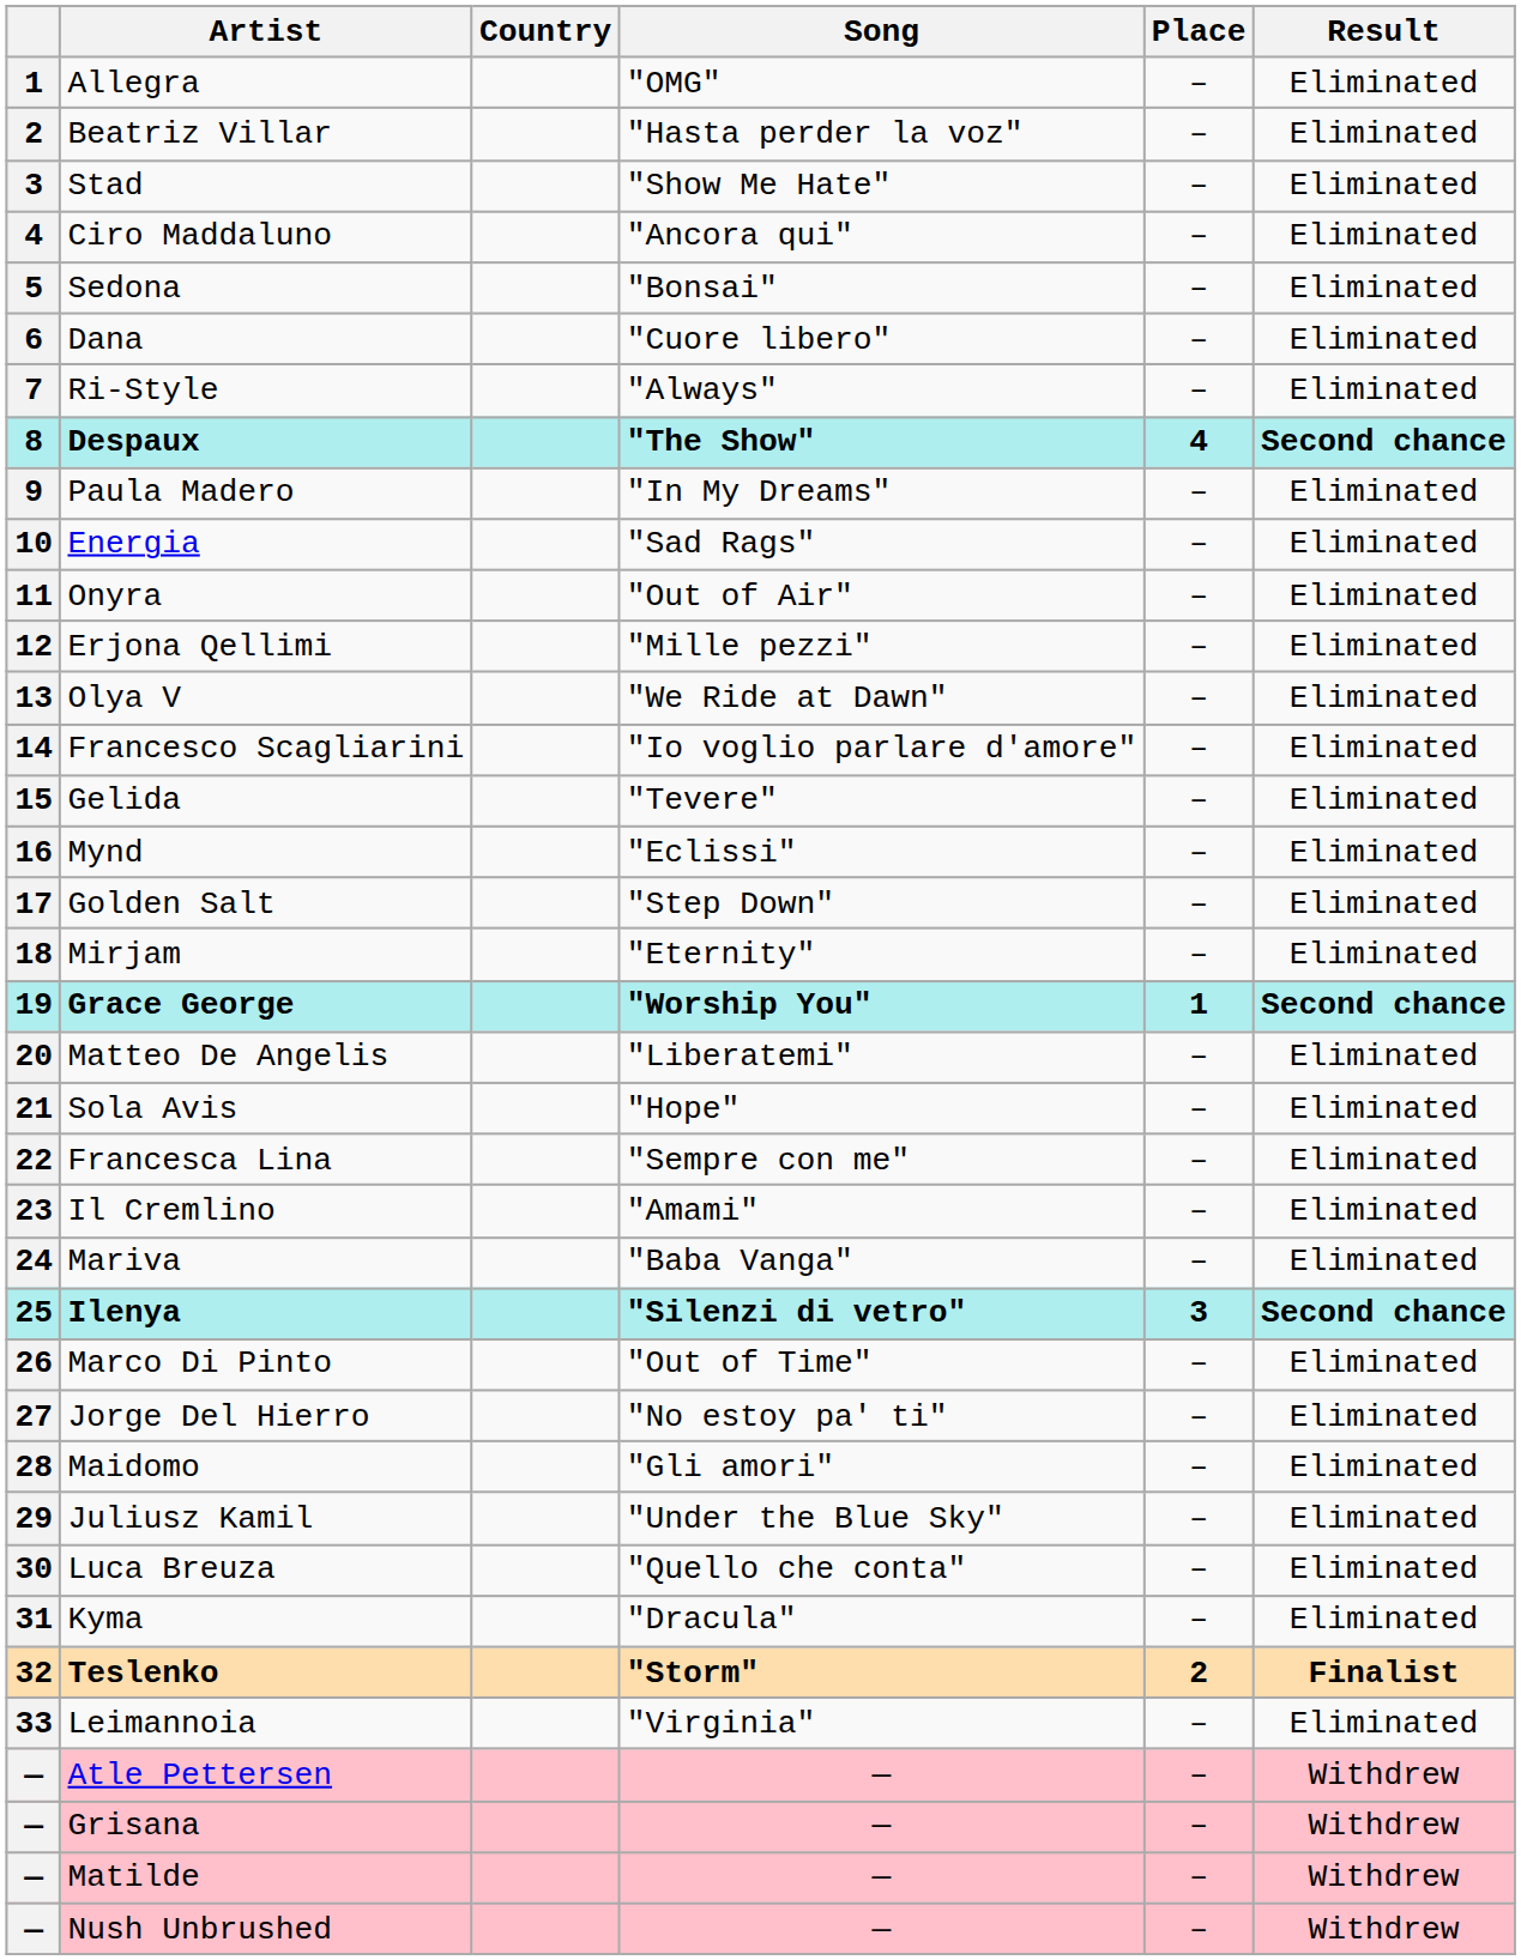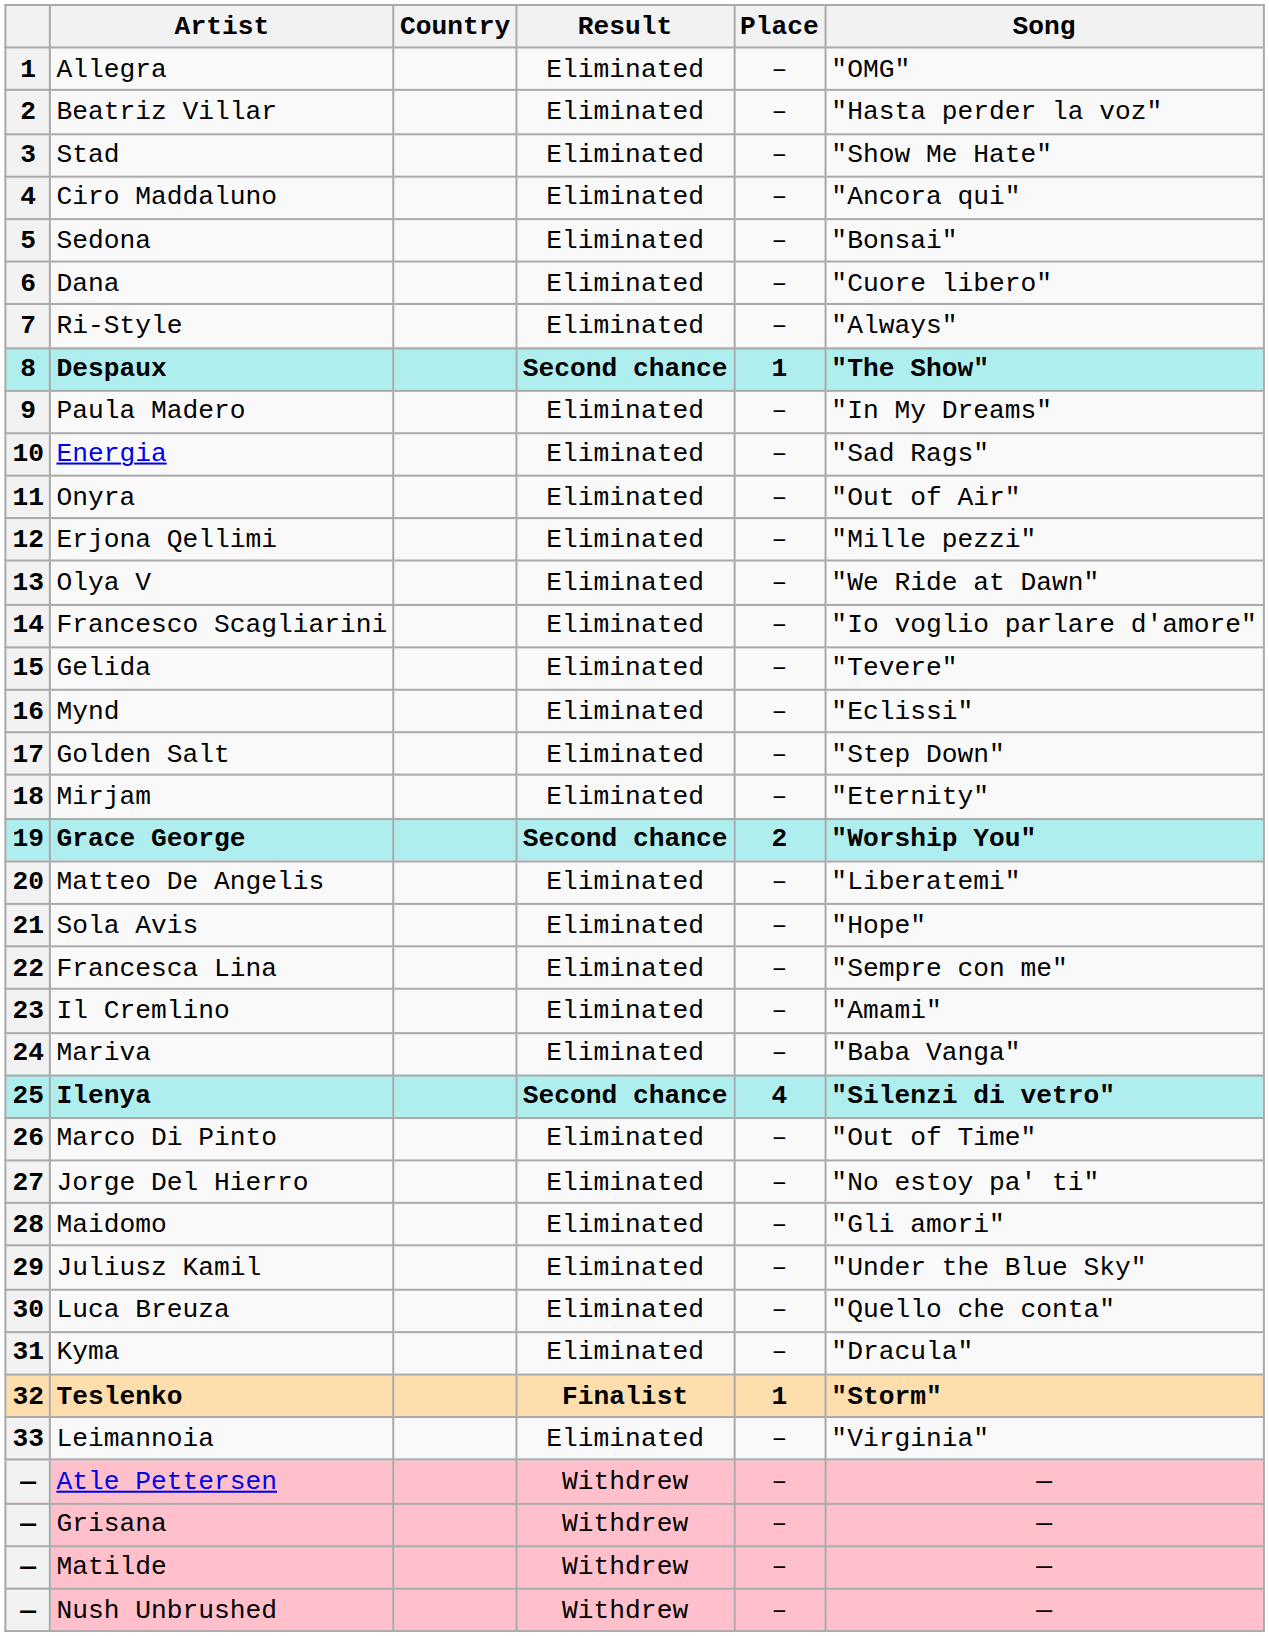 <table class="sortable wikitable plainrowheaders" style="margin: 1em auto 1em auto; text-align:center;">
 <tr>
 <th></th>
 <th>Artist</th>
 <th>Country</th>
+<th>Result</th>
+<th>Place</th>
 <th>Song</th>
-<th>Place</th>
-<th>Result</th>
 </tr>
 <tr>
 <th scope="row" style="text-align:center;">1</th>
 <td align="left">Allegra</td>
 <td align="left"></td>
+<td data-sort-value="5">Eliminated</td>
+<td data-sort-value="5">–</td>
 <td align="left">"OMG"</td>
-<td data-sort-value="5">–</td>
-<td data-sort-value="5">Eliminated</td>
 </tr>
 <tr>
 <th scope="row" style="text-align:center;">2</th>
 <td align="left">Beatriz Villar</td>
 <td align="left"></td>
+<td data-sort-value="5">Eliminated</td>
+<td data-sort-value="5">–</td>
 <td align="left">"Hasta perder la voz"</td>
-<td data-sort-value="5">–</td>
-<td data-sort-value="5">Eliminated</td>
 </tr>
 <tr>
 <th scope="row" style="text-align:center;">3</th>
 <td align="left">Stad</td>
 <td align="left"></td>
+<td data-sort-value="5">Eliminated</td>
+<td data-sort-value="5">–</td>
 <td align="left">"Show Me Hate"</td>
-<td data-sort-value="5">–</td>
-<td data-sort-value="5">Eliminated</td>
 </tr>
 <tr>
 <th scope="row" style="text-align:center;">4</th>
 <td align="left">Ciro Maddaluno</td>
 <td align="left"></td>
+<td data-sort-value="5">Eliminated</td>
+<td data-sort-value="5">–</td>
 <td align="left">"Ancora qui"</td>
-<td data-sort-value="5">–</td>
-<td data-sort-value="5">Eliminated</td>
 </tr>
 <tr>
 <th scope="row" style="text-align:center;">5</th>
 <td align="left">Sedona</td>
 <td align="left"></td>
+<td data-sort-value="5">Eliminated</td>
+<td data-sort-value="5">–</td>
 <td align="left">"Bonsai"</td>
-<td data-sort-value="5">–</td>
-<td data-sort-value="5">Eliminated</td>
 </tr>
 <tr>
 <th scope="row" style="text-align:center;">6</th>
 <td align="left">Dana</td>
 <td align="left"></td>
+<td data-sort-value="5">Eliminated</td>
+<td data-sort-value="5">–</td>
 <td align="left">"Cuore libero"</td>
-<td data-sort-value="5">–</td>
-<td data-sort-value="5">Eliminated</td>
 </tr>
 <tr>
 <th scope="row" style="text-align:center;">7</th>
 <td align="left">Ri-Style</td>
 <td align="left"></td>
+<td data-sort-value="5">Eliminated</td>
+<td data-sort-value="5">–</td>
 <td align="left">"Always"</td>
-<td data-sort-value="5">–</td>
-<td data-sort-value="5">Eliminated</td>
 </tr>
 <tr style="font-weight:bold; background:paleturquoise;">
 <th scope="row" style="text-align:center; font-weight:bold; background:paleturquoise;">8</th>
 <td align="left">Despaux</td>
 <td align="left"></td>
+<td data-sort-value="4">Second chance</td>
+<td>1</td>
 <td align="left">"The Show"</td>
-<td data-sort-value="4">4</td>
-<td data-sort-value="4">Second chance</td>
 </tr>
 <tr>
 <th scope="row" style="text-align:center;">9</th>
 <td align="left">Paula Madero</td>
 <td align="left"></td>
+<td data-sort-value="5">Eliminated</td>
+<td data-sort-value="5">–</td>
 <td align="left">"In My Dreams"</td>
-<td data-sort-value="5">–</td>
-<td data-sort-value="5">Eliminated</td>
 </tr>
 <tr>
 <th scope="row" style="text-align:center;">10</th>
 <td align="left"><a href='#'>Energia</a></td>
 <td align="left"></td>
+<td data-sort-value="5">Eliminated</td>
+<td data-sort-value="5">–</td>
 <td align="left">"Sad Rags"</td>
-<td data-sort-value="5">–</td>
-<td data-sort-value="5">Eliminated</td>
 </tr>
 <tr>
 <th scope="row" style="text-align:center;">11</th>
 <td align="left">Onyra</td>
 <td align="left"></td>
+<td data-sort-value="5">Eliminated</td>
+<td data-sort-value="5">–</td>
 <td align="left">"Out of Air"</td>
-<td data-sort-value="5">–</td>
-<td data-sort-value="5">Eliminated</td>
 </tr>
 <tr>
 <th scope="row" style="text-align:center;">12</th>
 <td align="left">Erjona Qellimi</td>
 <td align="left"></td>
+<td data-sort-value="5">Eliminated</td>
+<td data-sort-value="5">–</td>
 <td align="left">"Mille pezzi"</td>
-<td data-sort-value="5">–</td>
-<td data-sort-value="5">Eliminated</td>
 </tr>
 <tr>
 <th scope="row" style="text-align:center;">13</th>
 <td align="left">Olya V</td>
 <td align="left"></td>
+<td data-sort-value="5">Eliminated</td>
+<td data-sort-value="5">–</td>
 <td align="left">"We Ride at Dawn"</td>
-<td data-sort-value="5">–</td>
-<td data-sort-value="5">Eliminated</td>
 </tr>
 <tr>
 <th scope="row" style="text-align:center;">14</th>
 <td align="left">Francesco Scagliarini</td>
 <td align="left"></td>
+<td data-sort-value="5">Eliminated</td>
+<td data-sort-value="5">–</td>
 <td align="left">"Io voglio parlare d'amore"</td>
-<td data-sort-value="5">–</td>
-<td data-sort-value="5">Eliminated</td>
 </tr>
 <tr>
 <th scope="row" style="text-align:center;">15</th>
 <td align="left">Gelida</td>
 <td align="left"></td>
+<td data-sort-value="5">Eliminated</td>
+<td data-sort-value="5">–</td>
 <td align="left">"Tevere"</td>
-<td data-sort-value="5">–</td>
-<td data-sort-value="5">Eliminated</td>
 </tr>
 <tr>
 <th scope="row" style="text-align:center;">16</th>
 <td align="left">Mynd</td>
 <td align="left"></td>
+<td data-sort-value="5">Eliminated</td>
+<td data-sort-value="5">–</td>
 <td align="left">"Eclissi"</td>
-<td data-sort-value="5">–</td>
-<td data-sort-value="5">Eliminated</td>
 </tr>
 <tr>
 <th scope="row" style="text-align:center;">17</th>
 <td align="left">Golden Salt</td>
 <td align="left"></td>
+<td data-sort-value="5">Eliminated</td>
+<td data-sort-value="5">–</td>
 <td align="left">"Step Down"</td>
-<td data-sort-value="5">–</td>
-<td data-sort-value="5">Eliminated</td>
 </tr>
 <tr>
 <th scope="row" style="text-align:center;">18</th>
 <td align="left">Mirjam</td>
 <td align="left"></td>
+<td data-sort-value="5">Eliminated</td>
+<td data-sort-value="5">–</td>
 <td align="left">"Eternity"</td>
-<td data-sort-value="5">–</td>
-<td data-sort-value="5">Eliminated</td>
 </tr>
 <tr style="font-weight:bold; background:paleturquoise;">
 <th scope="row" style="text-align:center; font-weight:bold; background:paleturquoise;">19</th>
 <td align="left">Grace George</td>
 <td align="left"></td>
+<td data-sort-value="2">Second chance</td>
+<td data-sort-value="2">2</td>
 <td align="left">"Worship You"</td>
-<td>1</td>
-<td data-sort-value="2">Second chance</td>
 </tr>
 <tr>
 <th scope="row" style="text-align:center;">20</th>
 <td align="left">Matteo De Angelis</td>
 <td align="left"></td>
+<td data-sort-value="5">Eliminated</td>
+<td data-sort-value="5">–</td>
 <td align="left">"Liberatemi"</td>
-<td data-sort-value="5">–</td>
-<td data-sort-value="5">Eliminated</td>
 </tr>
 <tr>
 <th scope="row" style="text-align:center;">21</th>
 <td align="left">Sola Avis</td>
 <td align="left"></td>
+<td data-sort-value="5">Eliminated</td>
+<td data-sort-value="5">–</td>
 <td align="left">"Hope"</td>
-<td data-sort-value="5">–</td>
-<td data-sort-value="5">Eliminated</td>
 </tr>
 <tr>
 <th scope="row" style="text-align:center;">22</th>
 <td align="left">Francesca Lina</td>
 <td align="left"></td>
+<td data-sort-value="5">Eliminated</td>
+<td data-sort-value="5">–</td>
 <td align="left">"Sempre con me"</td>
-<td data-sort-value="5">–</td>
-<td data-sort-value="5">Eliminated</td>
 </tr>
 <tr>
 <th scope="row" style="text-align:center;">23</th>
 <td align="left">Il Cremlino</td>
 <td align="left"></td>
+<td data-sort-value="5">Eliminated</td>
+<td data-sort-value="5">–</td>
 <td align="left">"Amami"</td>
-<td data-sort-value="5">–</td>
-<td data-sort-value="5">Eliminated</td>
 </tr>
 <tr>
 <th scope="row" style="text-align:center;">24</th>
 <td align="left">Mariva</td>
 <td align="left"></td>
+<td data-sort-value="5">Eliminated</td>
+<td data-sort-value="5">–</td>
 <td align="left">"Baba Vanga"</td>
-<td data-sort-value="5">–</td>
-<td data-sort-value="5">Eliminated</td>
 </tr>
 <tr style="font-weight:bold; background:paleturquoise;">
 <th scope="row" style="text-align:center; font-weight:bold; background:paleturquoise;">25</th>
 <td align="left">Ilenya</td>
 <td align="left"></td>
+<td data-sort-value="3">Second chance</td>
+<td data-sort-value="4">4</td>
 <td align="left">"Silenzi di vetro"</td>
-<td data-sort-value="3">3</td>
-<td data-sort-value="3">Second chance</td>
 </tr>
 <tr>
 <th scope="row" style="text-align:center;">26</th>
 <td align="left">Marco Di Pinto</td>
 <td align="left"></td>
+<td data-sort-value="5">Eliminated</td>
+<td data-sort-value="5">–</td>
 <td align="left">"Out of Time"</td>
-<td data-sort-value="5">–</td>
-<td data-sort-value="5">Eliminated</td>
 </tr>
 <tr>
 <th scope="row" style="text-align:center;">27</th>
 <td align="left">Jorge Del Hierro</td>
 <td align="left"></td>
+<td data-sort-value="5">Eliminated</td>
+<td data-sort-value="5">–</td>
 <td align="left">"No estoy pa' ti"</td>
-<td data-sort-value="5">–</td>
-<td data-sort-value="5">Eliminated</td>
 </tr>
 <tr>
 <th scope="row" style="text-align:center;">28</th>
 <td align="left">Maidomo</td>
 <td align="left"></td>
+<td data-sort-value="5">Eliminated</td>
+<td data-sort-value="5">–</td>
 <td align="left">"Gli amori"</td>
-<td data-sort-value="5">–</td>
-<td data-sort-value="5">Eliminated</td>
 </tr>
 <tr>
 <th scope="row" style="text-align:center;">29</th>
 <td align="left">Juliusz Kamil</td>
 <td align="left"></td>
+<td data-sort-value="5">Eliminated</td>
+<td data-sort-value="5">–</td>
 <td align="left">"Under the Blue Sky"</td>
-<td data-sort-value="5">–</td>
-<td data-sort-value="5">Eliminated</td>
 </tr>
 <tr>
 <th scope="row" style="text-align:center;">30</th>
 <td align="left">Luca Breuza</td>
 <td align="left"></td>
+<td data-sort-value="5">Eliminated</td>
+<td data-sort-value="5">–</td>
 <td align="left">"Quello che conta"</td>
-<td data-sort-value="5">–</td>
-<td data-sort-value="5">Eliminated</td>
 </tr>
 <tr>
 <th scope="row" style="text-align:center;">31</th>
 <td align="left">Kyma</td>
 <td align="left"></td>
+<td data-sort-value="5">Eliminated</td>
+<td data-sort-value="5">–</td>
 <td align="left">"Dracula"</td>
-<td data-sort-value="5">–</td>
-<td data-sort-value="5">Eliminated</td>
 </tr>
 <tr style="font-weight:bold; background:navajowhite;">
 <th scope="row" style="text-align:center; font-weight:bold; background:navajowhite;">32</th>
 <td align="left">Teslenko</td>
 <td align="left"></td>
+<td data-sort-value="1">Finalist</td>
+<td>1</td>
 <td align="left">"Storm"</td>
-<td data-sort-value="2">2</td>
-<td data-sort-value="1">Finalist</td>
 </tr>
 <tr>
 <th scope="row" style="text-align:center;">33</th>
 <td align="left">Leimannoia</td>
 <td align="left"></td>
+<td data-sort-value="5">Eliminated</td>
+<td data-sort-value="5">–</td>
 <td align="left">"Virginia"</td>
-<td data-sort-value="5">–</td>
-<td data-sort-value="5">Eliminated</td>
 </tr>
 <tr class=sortbottom style="background:pink;">
 <th scope="row" style="text-align:center;">—</th>
 <td align="left"><a href='#'>Atle Pettersen</a></td>
 <td align="left"></td>
+<td data-sort-value="6">Withdrew</td>
+<td data-sort-value="5">–</td>
 <td>—</td>
-<td data-sort-value="5">–</td>
-<td data-sort-value="6">Withdrew</td>
 </tr>
 <tr class=sortbottom style="background:pink;">
 <th scope="row" style="text-align:center;">—</th>
 <td align="left">Grisana</td>
 <td align="left"></td>
+<td data-sort-value="6">Withdrew</td>
+<td data-sort-value="5">–</td>
 <td>—</td>
-<td data-sort-value="5">–</td>
-<td data-sort-value="6">Withdrew</td>
 </tr>
 <tr class=sortbottom style="background:pink;">
 <th scope="row" style="text-align:center;">—</th>
 <td align="left">Matilde</td>
 <td align="left"></td>
+<td data-sort-value="6">Withdrew</td>
+<td data-sort-value="5">–</td>
 <td>—</td>
-<td data-sort-value="5">–</td>
-<td data-sort-value="6">Withdrew</td>
 </tr>
 <tr class=sortbottom style="background:pink;">
 <th scope="row" style="text-align:center;">—</th>
 <td align="left">Nush Unbrushed</td>
 <td align="left"></td>
+<td data-sort-value="6">Withdrew</td>
+<td data-sort-value="5">–</td>
 <td>—</td>
-<td data-sort-value="5">–</td>
-<td data-sort-value="6">Withdrew</td>
 </tr>
 </table>
